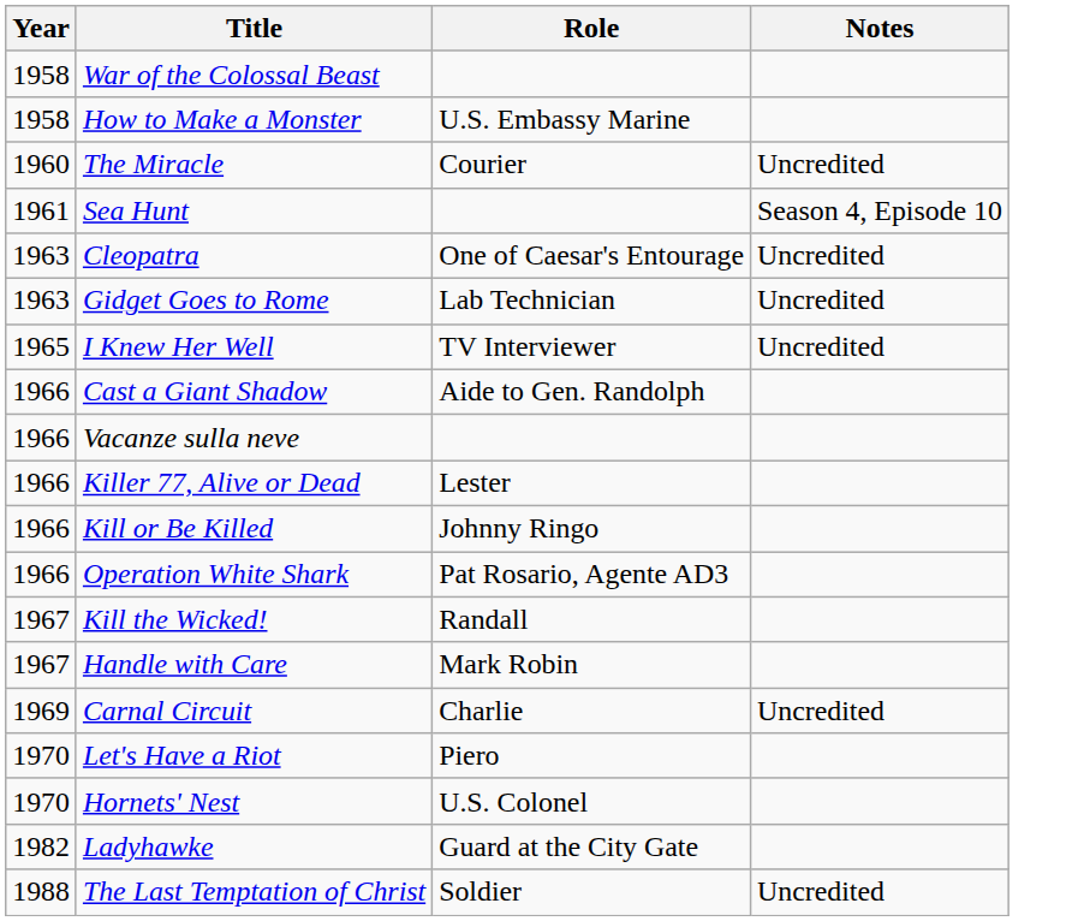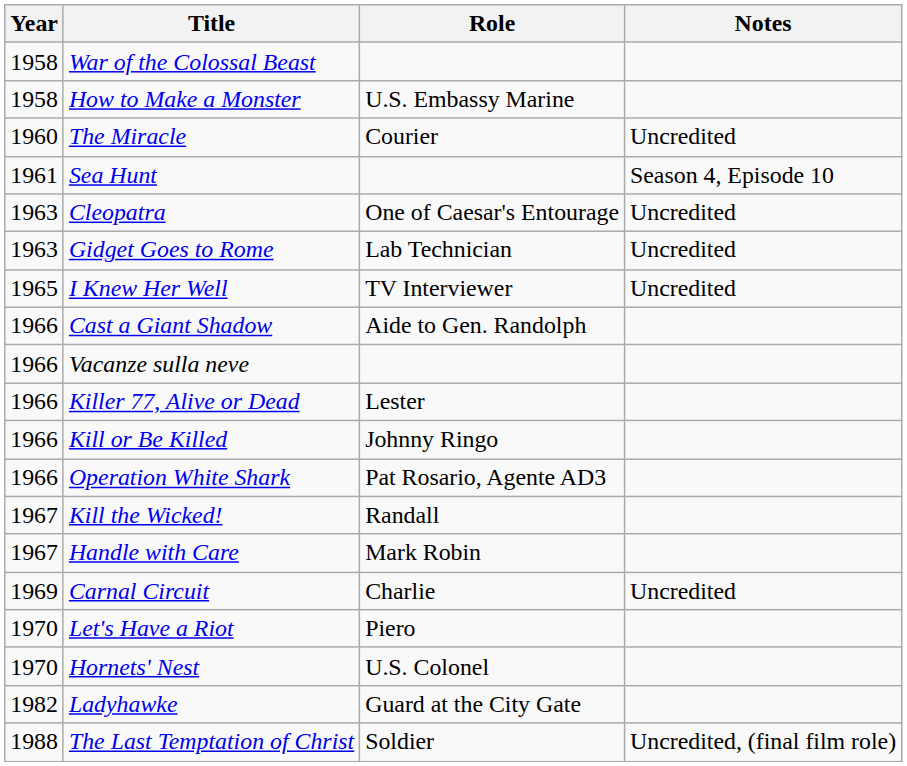 <table class="wikitable">
 <tr>
 <th>Year</th>
 <th>Title</th>
 <th>Role</th>
 <th>Notes</th>
 </tr>
 <tr>
 <td>1958</td>
 <td><em><a href='#'>War of the Colossal Beast</a></em></td>
 <td></td>
 <td></td>
 </tr>
 <tr>
 <td>1958</td>
 <td><em><a href='#'>How to Make a Monster</a></em></td>
 <td>U.S. Embassy Marine</td>
 <td></td>
 </tr>
 <tr>
 <td>1960</td>
 <td><em><a href='#'>The Miracle</a></em></td>
 <td>Courier</td>
 <td>Uncredited</td>
 </tr>
 <tr>
 <td>1961</td>
 <td><em><a href='#'>Sea Hunt</a></em></td>
 <td></td>
 <td>Season 4, Episode 10</td>
 </tr>
 <tr>
 <td>1963</td>
 <td><em><a href='#'>Cleopatra</a></em></td>
 <td>One of Caesar's Entourage</td>
 <td>Uncredited</td>
 </tr>
 <tr>
 <td>1963</td>
 <td><em><a href='#'>Gidget Goes to Rome</a></em></td>
 <td>Lab Technician</td>
 <td>Uncredited</td>
 </tr>
 <tr>
 <td>1965</td>
 <td><em><a href='#'>I Knew Her Well</a></em></td>
 <td>TV Interviewer</td>
 <td>Uncredited</td>
 </tr>
 <tr>
 <td>1966</td>
 <td><em><a href='#'>Cast a Giant Shadow</a></em></td>
 <td>Aide to Gen. Randolph</td>
 <td></td>
 </tr>
 <tr>
 <td>1966</td>
 <td><em>Vacanze sulla neve</em></td>
 <td></td>
 <td></td>
 </tr>
 <tr>
 <td>1966</td>
 <td><em><a href='#'>Killer 77, Alive or Dead</a></em></td>
 <td>Lester</td>
 <td></td>
 </tr>
 <tr>
 <td>1966</td>
 <td><em><a href='#'>Kill or Be Killed</a></em></td>
 <td>Johnny Ringo</td>
 <td></td>
 </tr>
 <tr>
 <td>1966</td>
 <td><em><a href='#'>Operation White Shark</a></em></td>
 <td>Pat Rosario, Agente AD3</td>
 <td></td>
 </tr>
 <tr>
 <td>1967</td>
 <td><em><a href='#'>Kill the Wicked!</a></em></td>
 <td>Randall</td>
 <td></td>
 </tr>
 <tr>
 <td>1967</td>
 <td><em><a href='#'>Handle with Care</a></em></td>
 <td>Mark Robin</td>
 <td></td>
 </tr>
 <tr>
 <td>1969</td>
 <td><em><a href='#'>Carnal Circuit</a></em></td>
 <td>Charlie</td>
 <td>Uncredited</td>
 </tr>
 <tr>
 <td>1970</td>
 <td><em><a href='#'>Let's Have a Riot</a></em></td>
 <td>Piero</td>
 <td></td>
 </tr>
 <tr>
 <td>1970</td>
 <td><em><a href='#'>Hornets' Nest</a></em></td>
 <td>U.S. Colonel</td>
 <td></td>
 </tr>
 <tr>
 <td>1982</td>
 <td><em><a href='#'>Ladyhawke</a></em></td>
 <td>Guard at the City Gate</td>
 <td></td>
 </tr>
 <tr>
 <td>1988</td>
 <td><em><a href='#'>The Last Temptation of Christ</a></em></td>
 <td>Soldier</td>
-<td>Uncredited</td>
+<td>Uncredited, (final film role)</td>
 </tr>
 </table>
